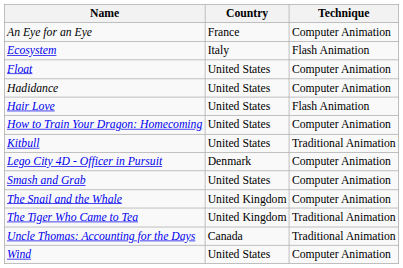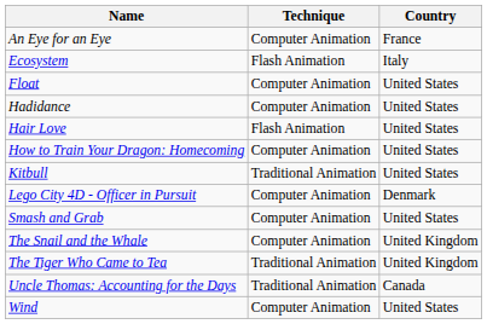 <table class="wikitable sortable">
 <tr>
 <th>Name</th>
+<th>Technique</th>
 <th>Country</th>
-<th>Technique</th>
 </tr>
 <tr>
 <td><em>An Eye for an Eye</em></td>
+<td>Computer Animation</td>
 <td>France</td>
-<td>Computer Animation</td>
 </tr>
 <tr>
 <td><em><a href='#'>Ecosystem</a></em></td>
+<td>Flash Animation</td>
 <td>Italy</td>
-<td>Flash Animation</td>
 </tr>
 <tr>
 <td><em><a href='#'>Float</a></em></td>
+<td>Computer Animation</td>
 <td>United States</td>
-<td>Computer Animation</td>
 </tr>
 <tr>
 <td><em>Hadidance</em></td>
+<td>Computer Animation</td>
 <td>United States</td>
-<td>Computer Animation</td>
 </tr>
 <tr>
 <td><em><a href='#'>Hair Love</a></em></td>
+<td>Flash Animation</td>
 <td>United States</td>
-<td>Flash Animation</td>
 </tr>
 <tr>
 <td><em><a href='#'>How to Train Your Dragon: Homecoming</a></em></td>
+<td>Computer Animation</td>
 <td>United States</td>
-<td>Computer Animation</td>
 </tr>
 <tr>
 <td><em><a href='#'>Kitbull</a></em></td>
+<td>Traditional Animation</td>
 <td>United States</td>
-<td>Traditional Animation</td>
 </tr>
 <tr>
 <td><em><a href='#'>Lego City 4D - Officer in Pursuit</a></em></td>
+<td>Computer Animation</td>
 <td>Denmark</td>
-<td>Computer Animation</td>
 </tr>
 <tr>
 <td><em><a href='#'>Smash and Grab</a></em></td>
+<td>Computer Animation</td>
 <td>United States</td>
-<td>Computer Animation</td>
 </tr>
 <tr>
 <td><em><a href='#'>The Snail and the Whale</a></em></td>
+<td>Computer Animation</td>
 <td>United Kingdom</td>
-<td>Computer Animation</td>
 </tr>
 <tr>
 <td><em><a href='#'>The Tiger Who Came to Tea</a></em></td>
+<td>Traditional Animation</td>
 <td>United Kingdom</td>
-<td>Traditional Animation</td>
 </tr>
 <tr>
 <td><em><a href='#'>Uncle Thomas: Accounting for the Days</a></em></td>
+<td>Traditional Animation</td>
 <td>Canada</td>
-<td>Traditional Animation</td>
 </tr>
 <tr>
 <td><em><a href='#'>Wind</a></em></td>
+<td>Computer Animation</td>
 <td>United States</td>
-<td>Computer Animation</td>
 </tr>
 </table>
